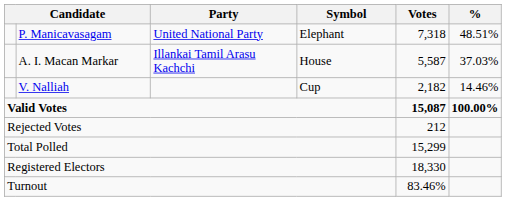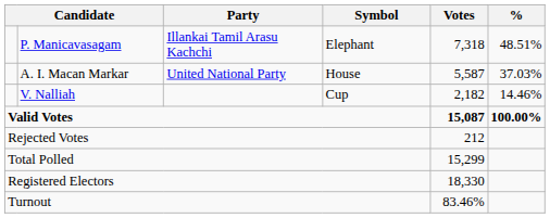 <table class="wikitable" border="1" style="text-align:right;">
 <tr>
 <th align=left colspan=2 width="180">Candidate</th>
 <th align=left width="180">Party</th>
 <th align=left width="120">Symbol</th>
 <th align=left width="60">Votes</th>
 <th align=left width="60">%</th>
 </tr>
 <tr>
 <td bgcolor=> </td>
 <td align=left><a href='#'>P. Manicavasagam</a></td>
-<td align=left><a href='#'>United National Party</a></td>
+<td align=left><a href='#'>Illankai Tamil Arasu Kachchi</a></td>
 <td align=left>Elephant</td>
 <td>7,318</td>
 <td>48.51%</td>
 </tr>
 <tr>
 <td bgcolor=> </td>
 <td align=left>A. I. Macan Markar</td>
-<td align=left><a href='#'>Illankai Tamil Arasu Kachchi</a></td>
+<td align=left><a href='#'>United National Party</a></td>
 <td align=left>House</td>
 <td>5,587</td>
 <td>37.03%</td>
 </tr>
 <tr>
 <td></td>
 <td align=left><a href='#'>V. Nalliah</a></td>
 <td></td>
 <td align=left>Cup</td>
 <td>2,182</td>
 <td>14.46%</td>
 </tr>
 <tr>
 <td align=left colspan=4><strong>Valid Votes</strong></td>
 <td><strong>15,087</strong></td>
 <td><strong>100.00%</strong></td>
 </tr>
 <tr>
 <td align=left colspan=4>Rejected Votes</td>
 <td>212</td>
 <td></td>
 </tr>
 <tr>
 <td align=left colspan=4>Total Polled</td>
 <td>15,299</td>
 <td></td>
 </tr>
 <tr>
 <td align=left colspan=4>Registered Electors</td>
 <td>18,330</td>
 <td></td>
 </tr>
 <tr>
 <td align=left colspan=4>Turnout</td>
 <td>83.46%</td>
 <td></td>
 </tr>
 </table>
